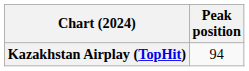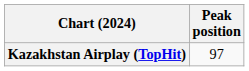 <table class="wikitable sortable plainrowheaders" style="text-align:center">
 <tr>
 <th scope="col">Chart (2024)</th>
 <th scope="col">Peak<br> position</th>
 </tr>
 <tr>
 <th scope="row">Kazakhstan Airplay (<a href='#'>TopHit</a>)<br></th>
-<td>94</td>
+<td>97</td>
 </tr>
 </table>
